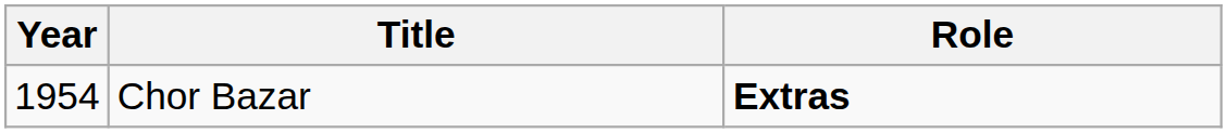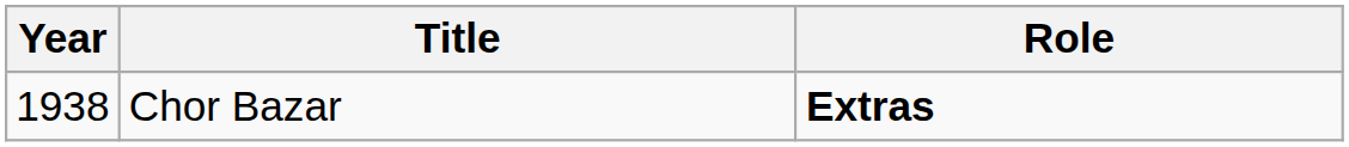 <table class="wikitable">
 <tr>
 <th>Year</th>
 <th scope="col" style="width: 250px;">Title</th>
 <th scope="col" style="width: 200px;">Role</th>
 </tr>
 <tr>
-<td>1954</td>
+<td>1938</td>
 <td>Chor Bazar</td>
 <td><strong>Extras</strong></td>
 </tr>
 </table>
